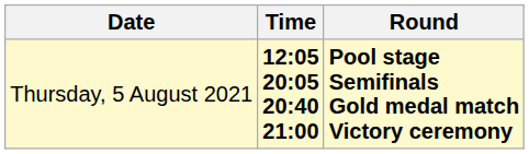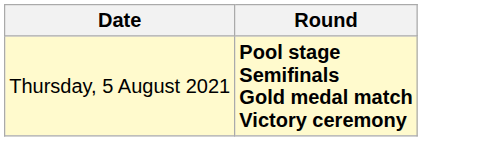 <table class="wikitable">
 <tr>
 <th>Date</th>
-<th>Time</th>
 <th>Round</th>
 </tr>
 <tr>
 <td style=background:lemonchiffon>Thursday, 5 August 2021</td>
-<td style=background:lemonchiffon><strong>12:05<br>20:05<br>20:40<br>21:00</strong></td>
 <td style=background:lemonchiffon><strong>Pool stage<br>Semifinals<br>Gold medal match<br>Victory ceremony</strong></td>
 </tr>
 </table>
